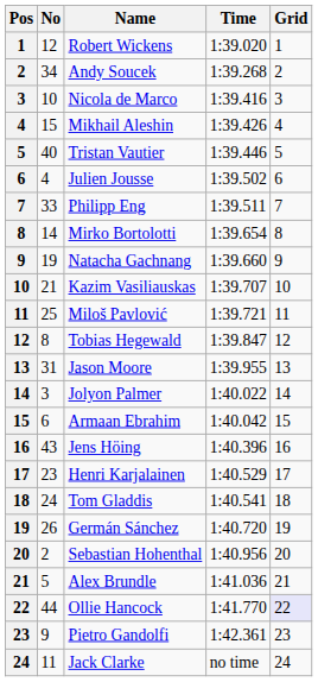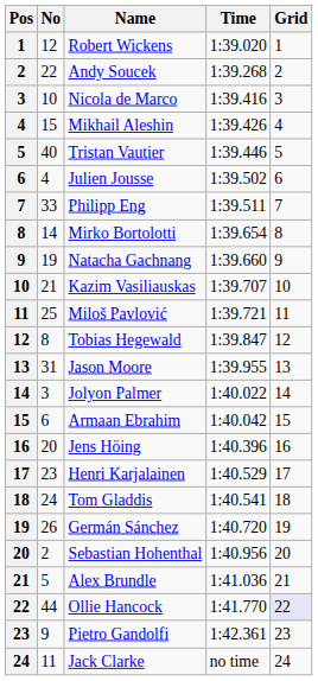 <table class="wikitable" style="font-size: 95%">
 <tr>
 <th>Pos</th>
 <th>No</th>
 <th>Name</th>
 <th>Time</th>
 <th>Grid</th>
 </tr>
 <tr>
 <th>1</th>
 <td>12</td>
 <td> <a href='#'>Robert Wickens</a></td>
 <td>1:39.020</td>
 <td>1</td>
 </tr>
 <tr>
 <th>2</th>
-<td>34</td>
+<td>22</td>
 <td> <a href='#'>Andy Soucek</a></td>
 <td>1:39.268</td>
 <td>2</td>
 </tr>
 <tr>
 <th>3</th>
 <td>10</td>
 <td> <a href='#'>Nicola de Marco</a></td>
 <td>1:39.416</td>
 <td>3</td>
 </tr>
 <tr>
 <th>4</th>
 <td>15</td>
 <td> <a href='#'>Mikhail Aleshin</a></td>
 <td>1:39.426</td>
 <td>4</td>
 </tr>
 <tr>
 <th>5</th>
 <td>40</td>
 <td> <a href='#'>Tristan Vautier</a></td>
 <td>1:39.446</td>
 <td>5</td>
 </tr>
 <tr>
 <th>6</th>
 <td>4</td>
 <td> <a href='#'>Julien Jousse</a></td>
 <td>1:39.502</td>
 <td>6</td>
 </tr>
 <tr>
 <th>7</th>
 <td>33</td>
 <td> <a href='#'>Philipp Eng</a></td>
 <td>1:39.511</td>
 <td>7</td>
 </tr>
 <tr>
 <th>8</th>
 <td>14</td>
 <td> <a href='#'>Mirko Bortolotti</a></td>
 <td>1:39.654</td>
 <td>8</td>
 </tr>
 <tr>
 <th>9</th>
 <td>19</td>
 <td> <a href='#'>Natacha Gachnang</a></td>
 <td>1:39.660</td>
 <td>9</td>
 </tr>
 <tr>
 <th>10</th>
 <td>21</td>
 <td> <a href='#'>Kazim Vasiliauskas</a></td>
 <td>1:39.707</td>
 <td>10</td>
 </tr>
 <tr>
 <th>11</th>
 <td>25</td>
 <td> <a href='#'>Miloš Pavlović</a></td>
 <td>1:39.721</td>
 <td>11</td>
 </tr>
 <tr>
 <th>12</th>
 <td>8</td>
 <td> <a href='#'>Tobias Hegewald</a></td>
 <td>1:39.847</td>
 <td>12</td>
 </tr>
 <tr>
 <th>13</th>
 <td>31</td>
 <td> <a href='#'>Jason Moore</a></td>
 <td>1:39.955</td>
 <td>13</td>
 </tr>
 <tr>
 <th>14</th>
 <td>3</td>
 <td> <a href='#'>Jolyon Palmer</a></td>
 <td>1:40.022</td>
 <td>14</td>
 </tr>
 <tr>
 <th>15</th>
 <td>6</td>
 <td> <a href='#'>Armaan Ebrahim</a></td>
 <td>1:40.042</td>
 <td>15</td>
 </tr>
 <tr>
 <th>16</th>
-<td>43</td>
+<td>20</td>
 <td> <a href='#'>Jens Höing</a></td>
 <td>1:40.396</td>
 <td>16</td>
 </tr>
 <tr>
 <th>17</th>
 <td>23</td>
 <td> <a href='#'>Henri Karjalainen</a></td>
 <td>1:40.529</td>
 <td>17</td>
 </tr>
 <tr>
 <th>18</th>
 <td>24</td>
 <td> <a href='#'>Tom Gladdis</a></td>
 <td>1:40.541</td>
 <td>18</td>
 </tr>
 <tr>
 <th>19</th>
 <td>26</td>
 <td> <a href='#'>Germán Sánchez</a></td>
 <td>1:40.720</td>
 <td>19</td>
 </tr>
 <tr>
 <th>20</th>
 <td>2</td>
 <td> <a href='#'>Sebastian Hohenthal</a></td>
 <td>1:40.956</td>
 <td>20</td>
 </tr>
 <tr>
 <th>21</th>
 <td>5</td>
 <td> <a href='#'>Alex Brundle</a></td>
 <td>1:41.036</td>
 <td>21</td>
 </tr>
 <tr>
 <th>22</th>
 <td>44</td>
 <td> <a href='#'>Ollie Hancock</a></td>
 <td>1:41.770</td>
 <td style="background: lavender;">22</td>
 </tr>
 <tr>
 <th>23</th>
 <td>9</td>
 <td> <a href='#'>Pietro Gandolfi</a></td>
 <td>1:42.361</td>
 <td>23</td>
 </tr>
 <tr>
 <th>24</th>
 <td>11</td>
 <td> <a href='#'>Jack Clarke</a></td>
 <td>no time</td>
 <td>24</td>
 </tr>
 </table>
